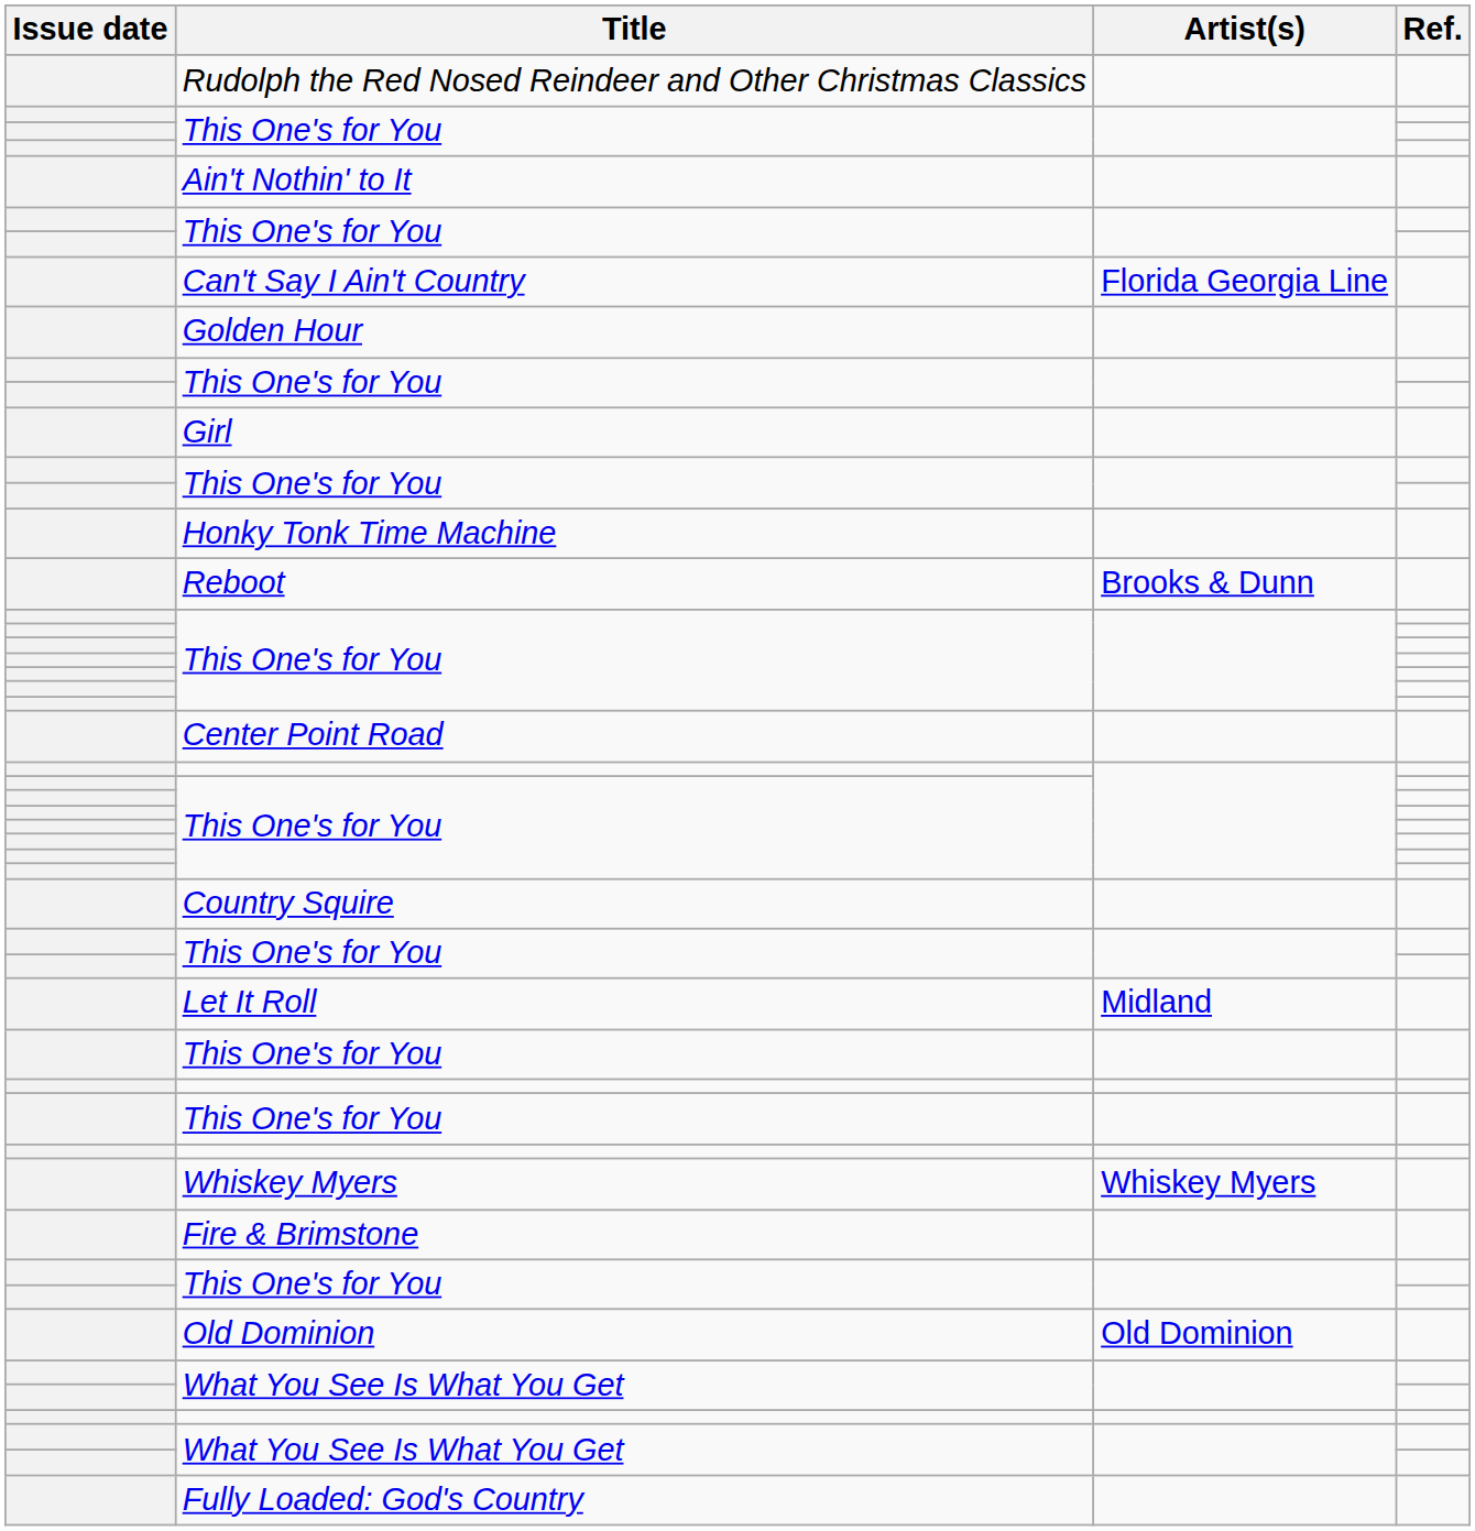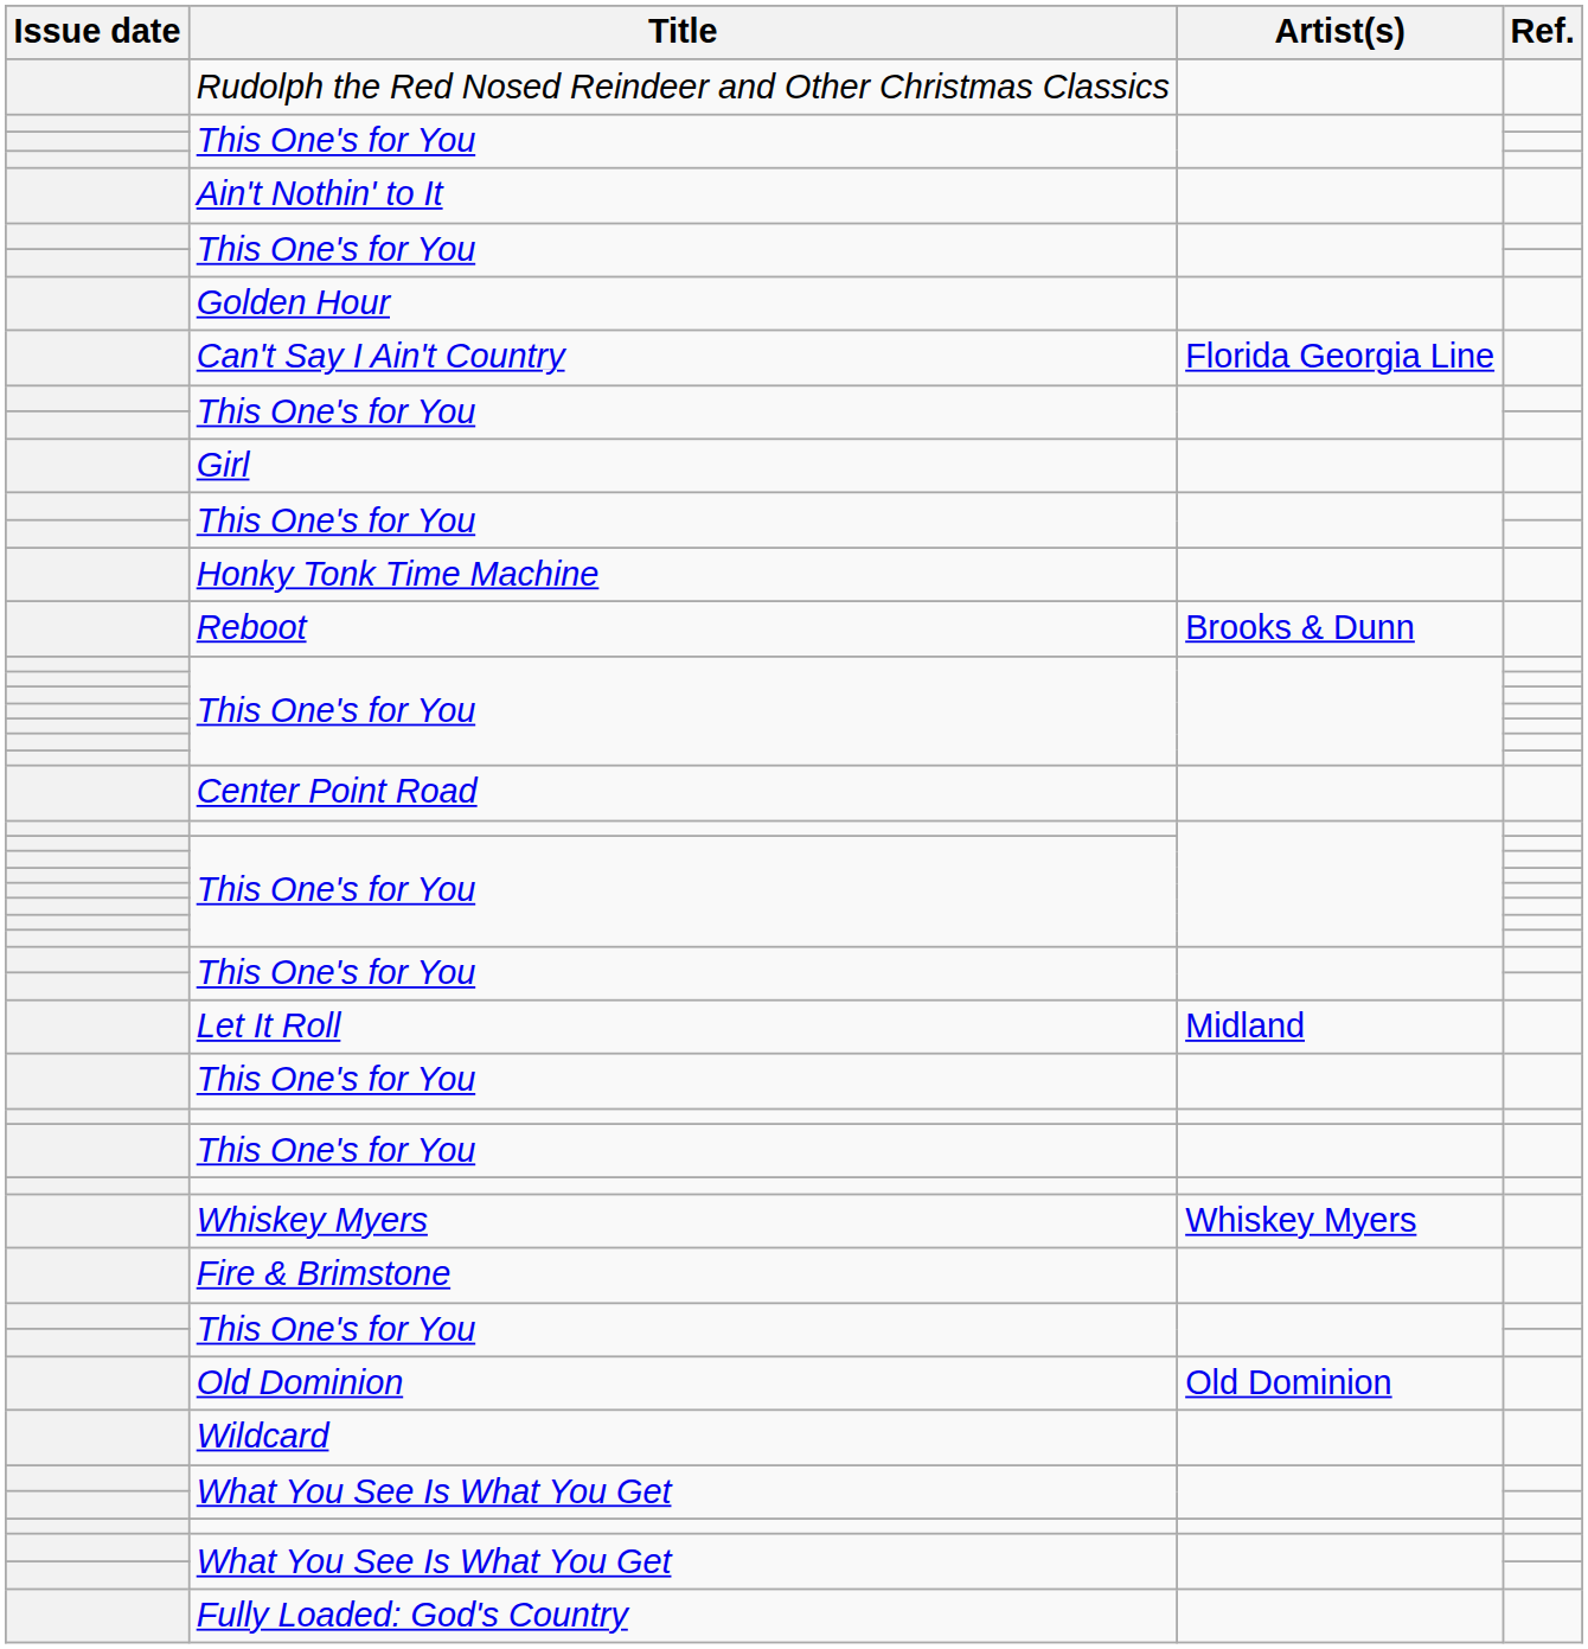 <table class="wikitable sortable plainrowheaders">
 <tr>
 <th scope=col>Issue date</th>
 <th scope=col>Title</th>
 <th scope=col>Artist(s)</th>
 <th scope=col class=unsortable>Ref.</th>
 </tr>
 <tr>
 <th scope=row></th>
 <td><em>Rudolph the Red Nosed Reindeer and Other Christmas Classics</em></td>
 <td></td>
 <td align=center></td>
 </tr>
 <tr>
 <th scope=row></th>
 <td rowspan="3"><em><a href='#'>This One's for You</a></em></td>
 <td rowspan="3"></td>
 <td align=center></td>
 </tr>
 <tr>
 <th scope=row></th>
 <td align=center></td>
 </tr>
 <tr>
 <th scope=row></th>
 <td align=center></td>
 </tr>
 <tr>
 <th scope=row></th>
 <td><em><a href='#'>Ain't Nothin' to It</a></em></td>
 <td></td>
 <td align=center></td>
 </tr>
 <tr>
 <th scope=row></th>
 <td rowspan="2"><em><a href='#'>This One's for You</a></em></td>
 <td rowspan="2"></td>
 <td align=center></td>
 </tr>
 <tr>
 <th scope=row></th>
 <td align=center></td>
 </tr>
 <tr>
 <th scope=row></th>
-<td><em><a href='#'>Can't Say I Ain't Country</a></em></td>
-<td><a href='#'>Florida Georgia Line</a></td>
+<td><em><a href='#'>Golden Hour</a></em></td>
+<td></td>
 <td align=center></td>
 </tr>
 <tr>
 <th scope=row></th>
-<td><em><a href='#'>Golden Hour</a></em></td>
-<td></td>
+<td><em><a href='#'>Can't Say I Ain't Country</a></em></td>
+<td><a href='#'>Florida Georgia Line</a></td>
 <td align=center></td>
 </tr>
 <tr>
 <th scope=row></th>
 <td rowspan="2"><em><a href='#'>This One's for You</a></em></td>
 <td rowspan="2"></td>
 <td align=center></td>
 </tr>
 <tr>
 <th scope=row></th>
 <td align=center></td>
 </tr>
 <tr>
 <th scope=row></th>
 <td><em><a href='#'>Girl</a></em></td>
 <td></td>
 <td align=center></td>
 </tr>
 <tr>
 <th scope=row></th>
 <td rowspan="2"><em><a href='#'>This One's for You</a></em></td>
 <td rowspan="2"></td>
 <td align=center></td>
 </tr>
 <tr>
 <th scope=row></th>
 <td align=center></td>
 </tr>
 <tr>
 <th scope=row></th>
 <td><em><a href='#'>Honky Tonk Time Machine</a></em></td>
 <td></td>
 <td align=center></td>
 </tr>
 <tr>
 <th scope=row></th>
 <td><em><a href='#'>Reboot</a></em></td>
 <td><a href='#'>Brooks & Dunn</a></td>
 <td align=center></td>
 </tr>
 <tr>
 <th scope=row></th>
 <td rowspan="7"><em><a href='#'>This One's for You</a></em></td>
 <td rowspan="7"></td>
 <td align=center></td>
 </tr>
 <tr>
 <th scope=row></th>
 <td align=center></td>
 </tr>
 <tr>
 <th scope=row></th>
 <td align=center></td>
 </tr>
 <tr>
 <th scope=row></th>
 <td align=center></td>
 </tr>
 <tr>
 <th scope=row></th>
 <td align=center></td>
 </tr>
 <tr>
 <th scope=row></th>
 <td align=center></td>
 </tr>
 <tr>
 <th scope=row></th>
 <td align=center></td>
 </tr>
 <tr>
 <th scope=row></th>
 <td><em><a href='#'>Center Point Road</a></em></td>
 <td></td>
 <td align=center></td>
 </tr>
 <tr>
 <th scope=row></th>
 <td></td>
 <td rowspan="8"></td>
 <td align=center></td>
 </tr>
 <tr>
 <th scope=row></th>
 <td rowspan="7"><em><a href='#'>This One's for You</a></em></td>
 <td align=center></td>
 </tr>
 <tr>
 <th scope=row></th>
 <td align=center></td>
 </tr>
 <tr>
 <th scope=row></th>
 <td align=center></td>
 </tr>
 <tr>
 <th scope=row></th>
 <td align=center></td>
 </tr>
 <tr>
 <th scope=row></th>
 <td align=center></td>
 </tr>
 <tr>
 <th scope=row></th>
 <td align=center></td>
 </tr>
 <tr>
 <th scope=row></th>
 <td align=center></td>
 </tr>
 <tr>
 <th scope=row></th>
-<td><em><a href='#'>Country Squire</a></em></td>
-<td></td>
-<td align=center></td>
-</tr>
-<tr>
-<th scope=row></th>
 <td rowspan="2"><em><a href='#'>This One's for You</a></em></td>
 <td rowspan="2"></td>
 <td align=center></td>
 </tr>
 <tr>
 <th scope=row></th>
 <td align=center></td>
 </tr>
 <tr>
 <th scope=row></th>
 <td><em><a href='#'>Let It Roll</a></em></td>
 <td><a href='#'>Midland</a></td>
 <td align=center></td>
 </tr>
 <tr>
 <th scope=row></th>
 <td><em><a href='#'>This One's for You</a></em></td>
 <td></td>
 <td align=center></td>
 </tr>
 <tr>
 <th scope=row></th>
 <td><em></em></td>
 <td></td>
 <td align=center></td>
 </tr>
 <tr>
 <th scope=row></th>
 <td><em><a href='#'>This One's for You</a></em></td>
 <td></td>
 <td align=center></td>
 </tr>
 <tr>
 <th scope=row></th>
 <td><em></em></td>
 <td></td>
 <td align=center></td>
 </tr>
 <tr>
 <th scope=row></th>
 <td><em><a href='#'>Whiskey Myers</a></em></td>
 <td><a href='#'>Whiskey Myers</a></td>
 <td align=center></td>
 </tr>
 <tr>
 <th scope=row></th>
 <td><em><a href='#'>Fire & Brimstone</a></em></td>
 <td></td>
 <td align=center></td>
 </tr>
 <tr>
 <th scope=row></th>
 <td rowspan="2"><em><a href='#'>This One's for You</a></em></td>
 <td rowspan="2"></td>
 <td align=center></td>
 </tr>
 <tr>
 <th scope=row></th>
 <td align=center></td>
 </tr>
 <tr>
 <th scope=row></th>
 <td><em><a href='#'>Old Dominion</a></em></td>
 <td><a href='#'>Old Dominion</a></td>
 <td align=center></td>
 </tr>
 <tr>
 <th scope=row></th>
+<td><em><a href='#'>Wildcard</a></em></td>
+<td></td>
+<td align=center></td>
+</tr>
+<tr>
+<th scope=row></th>
 <td rowspan="2"><em><a href='#'>What You See Is What You Get</a></em></td>
 <td rowspan="2"></td>
 <td align=center></td>
 </tr>
 <tr>
 <th scope=row></th>
 <td align=center></td>
 </tr>
 <tr>
 <th scope=row></th>
 <td><em></em></td>
 <td></td>
 <td align=center></td>
 </tr>
 <tr>
 <th scope=row></th>
 <td rowspan="2"><em><a href='#'>What You See Is What You Get</a></em></td>
 <td rowspan="2"></td>
 <td align=center></td>
 </tr>
 <tr>
 <th scope=row></th>
 <td align=center></td>
 </tr>
 <tr>
 <th scope=row></th>
 <td><em><a href='#'>Fully Loaded: God's Country</a></em></td>
 <td></td>
 <td align=center></td>
 </tr>
 </table>
